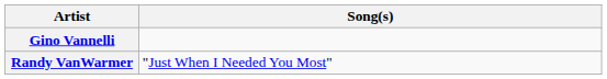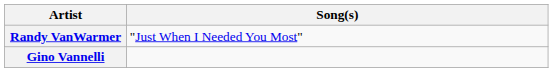 <table class="wikitable plainrowheaders sortable">
 <tr>
 <th scope="col" style="width:140px;">Artist</th>
 <th scope="col" style="width:500px;">Song(s)</th>
 </tr>
 <tr>
+<th scope="row"><a href='#'>Randy VanWarmer</a></th>
+<td>"<a href='#'>Just When I Needed You Most</a>"</td>
+</tr>
+<tr>
 <th scope="row"><a href='#'>Gino Vannelli</a></th>
 <td></td>
 </tr>
-<tr>
-<th scope="row"><a href='#'>Randy VanWarmer</a></th>
-<td>"<a href='#'>Just When I Needed You Most</a>"</td>
-</tr>
 </table>
